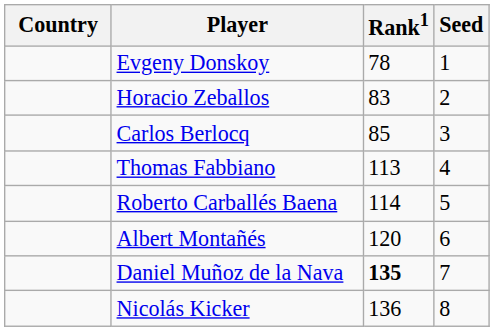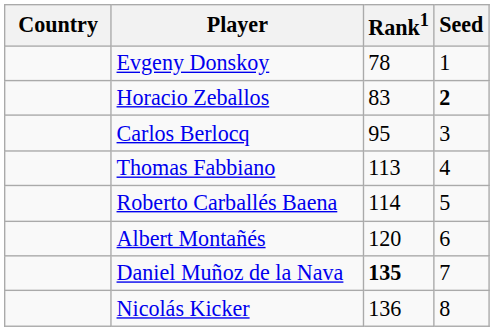 <table class="sortable wikitable">
 <tr>
 <th width="70">Country</th>
 <th width="175">Player</th>
 <th>Rank<sup>1</sup></th>
 <th>Seed</th>
 </tr>
 <tr>
 <td></td>
 <td><a href='#'>Evgeny Donskoy</a></td>
 <td>78</td>
 <td>1</td>
 </tr>
 <tr>
 <td></td>
 <td><a href='#'>Horacio Zeballos</a></td>
 <td>83</td>
-<td>2</td>
+<td><strong>2</strong></td>
 </tr>
 <tr>
 <td></td>
 <td><a href='#'>Carlos Berlocq</a></td>
-<td>85</td>
+<td>95</td>
 <td>3</td>
 </tr>
 <tr>
 <td></td>
 <td><a href='#'>Thomas Fabbiano</a></td>
 <td>113</td>
 <td>4</td>
 </tr>
 <tr>
 <td></td>
 <td><a href='#'>Roberto Carballés Baena</a></td>
 <td>114</td>
 <td>5</td>
 </tr>
 <tr>
 <td></td>
 <td><a href='#'>Albert Montañés</a></td>
 <td>120</td>
 <td>6</td>
 </tr>
 <tr>
 <td></td>
 <td><a href='#'>Daniel Muñoz de la Nava</a></td>
 <td><strong>135</strong></td>
 <td>7</td>
 </tr>
 <tr>
 <td></td>
 <td><a href='#'>Nicolás Kicker</a></td>
 <td>136</td>
 <td>8</td>
 </tr>
 </table>
